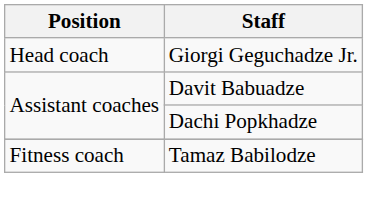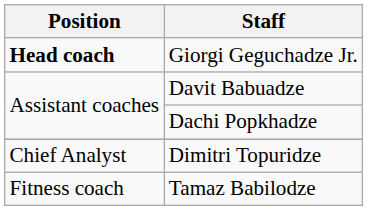 <table class=wikitable>
 <tr>
 <th>Position</th>
 <th>Staff</th>
 </tr>
 <tr>
-<td>Head coach</td>
+<td><strong>Head coach</strong></td>
 <td> Giorgi Geguchadze Jr.</td>
 </tr>
 <tr>
 <td rowspan="2">Assistant coaches</td>
 <td> Davit Babuadze</td>
 </tr>
 <tr>
 <td> Dachi Popkhadze</td>
 </tr>
 <tr>
 </tr>
 <tr>
+<td>Chief Analyst</td>
+<td> Dimitri Topuridze</td>
+</tr>
+<tr>
 <td>Fitness coach</td>
 <td> Tamaz Babilodze</td>
 </tr>
 </table>
